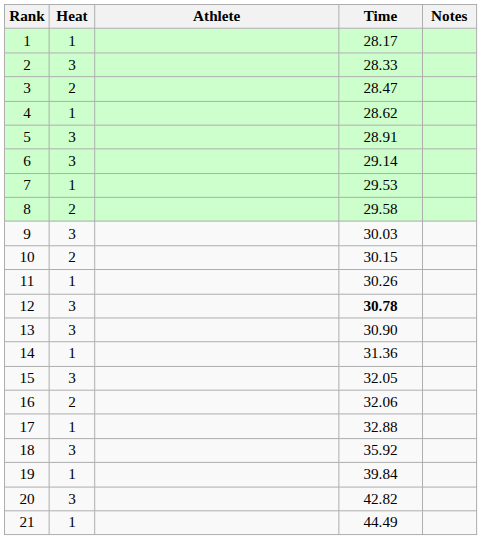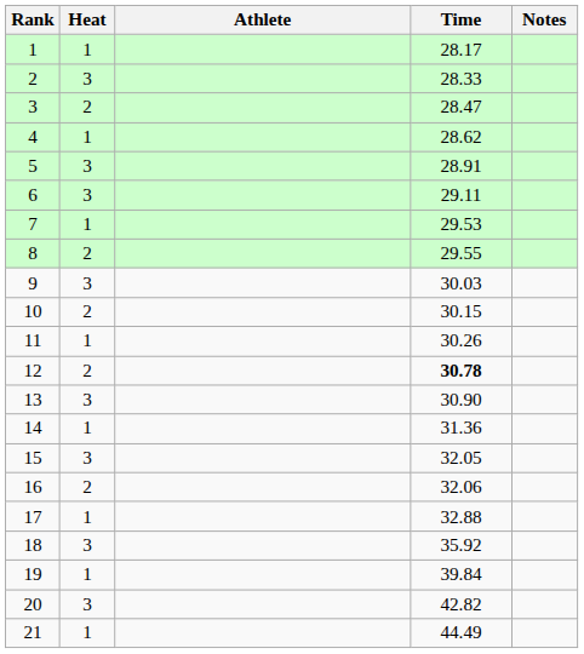 <table class="wikitable" style="text-align:center">
 <tr>
 <th width=40>Rank</th>
 <th width=40>Heat</th>
 <th width=250>Athlete</th>
 <th width=80>Time</th>
 <th width=50>Notes</th>
 </tr>
 <tr bgcolor=ccffcc>
 <td>1</td>
 <td>1</td>
 <td align=left></td>
 <td>28.17</td>
 <td></td>
 </tr>
 <tr bgcolor=ccffcc>
 <td>2</td>
 <td>3</td>
 <td align=left></td>
 <td>28.33</td>
 <td></td>
 </tr>
 <tr bgcolor=ccffcc>
 <td>3</td>
 <td>2</td>
 <td align=left></td>
 <td>28.47</td>
 <td></td>
 </tr>
 <tr bgcolor=ccffcc>
 <td>4</td>
 <td>1</td>
 <td align=left></td>
 <td>28.62</td>
 <td></td>
 </tr>
 <tr bgcolor=ccffcc>
 <td>5</td>
 <td>3</td>
 <td align=left></td>
 <td>28.91</td>
 <td></td>
 </tr>
 <tr bgcolor=ccffcc>
 <td>6</td>
 <td>3</td>
 <td align=left></td>
-<td>29.14</td>
+<td>29.11</td>
 <td></td>
 </tr>
 <tr bgcolor=ccffcc>
 <td>7</td>
 <td>1</td>
 <td align=left></td>
 <td>29.53</td>
 <td></td>
 </tr>
 <tr bgcolor=ccffcc>
 <td>8</td>
 <td>2</td>
 <td align=left></td>
-<td>29.58</td>
+<td>29.55</td>
 <td></td>
 </tr>
 <tr>
 <td>9</td>
 <td>3</td>
 <td align=left></td>
 <td>30.03</td>
 <td></td>
 </tr>
 <tr>
 <td>10</td>
 <td>2</td>
 <td align=left></td>
 <td>30.15</td>
 <td></td>
 </tr>
 <tr>
 <td>11</td>
 <td>1</td>
 <td align=left></td>
 <td>30.26</td>
 <td></td>
 </tr>
 <tr>
 <td>12</td>
-<td>3</td>
+<td>2</td>
 <td align=left></td>
 <td><strong>30.78</strong></td>
 <td></td>
 </tr>
 <tr>
 <td>13</td>
 <td>3</td>
 <td align=left></td>
 <td>30.90</td>
 <td></td>
 </tr>
 <tr>
 <td>14</td>
 <td>1</td>
 <td align=left></td>
 <td>31.36</td>
 <td></td>
 </tr>
 <tr>
 <td>15</td>
 <td>3</td>
 <td align=left></td>
 <td>32.05</td>
 <td></td>
 </tr>
 <tr>
 <td>16</td>
 <td>2</td>
 <td align=left></td>
 <td>32.06</td>
 <td></td>
 </tr>
 <tr>
 <td>17</td>
 <td>1</td>
 <td align=left></td>
 <td>32.88</td>
 <td></td>
 </tr>
 <tr>
 <td>18</td>
 <td>3</td>
 <td align=left></td>
 <td>35.92</td>
 <td></td>
 </tr>
 <tr>
 <td>19</td>
 <td>1</td>
 <td align=left></td>
 <td>39.84</td>
 <td></td>
 </tr>
 <tr>
 <td>20</td>
 <td>3</td>
 <td align=left></td>
 <td>42.82</td>
 <td></td>
 </tr>
 <tr>
 <td>21</td>
 <td>1</td>
 <td align=left></td>
 <td>44.49</td>
 <td></td>
 </tr>
 </table>
